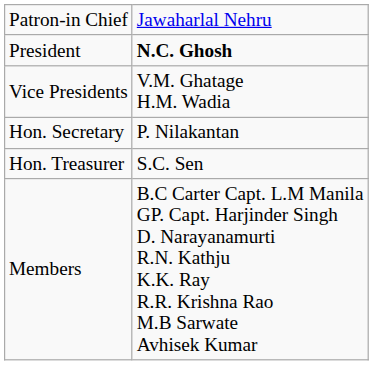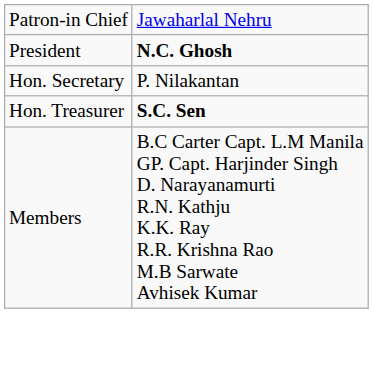 <table class="wikitable">
 <tr>
 <td>Patron-in Chief</td>
 <td><a href='#'>Jawaharlal Nehru</a></td>
 </tr>
 <tr>
 <td>President</td>
 <td><strong>N.C. Ghosh</strong></td>
 </tr>
 <tr>
-<td>Vice Presidents</td>
-<td>V.M. Ghatage<br>H.M. Wadia</td>
-</tr>
-<tr>
 <td>Hon. Secretary</td>
 <td>P. Nilakantan</td>
 </tr>
 <tr>
 <td>Hon. Treasurer</td>
-<td>S.C. Sen</td>
+<td><strong>S.C. Sen</strong></td>
 </tr>
 <tr>
 <td>Members</td>
 <td>B.C Carter Capt. L.M Manila<br>GP. Capt. Harjinder Singh<br>D. Narayanamurti<br>R.N. Kathju<br>K.K. Ray<br>R.R. Krishna Rao<br>M.B Sarwate<br>Avhisek Kumar</td>
 </tr>
 </table>
